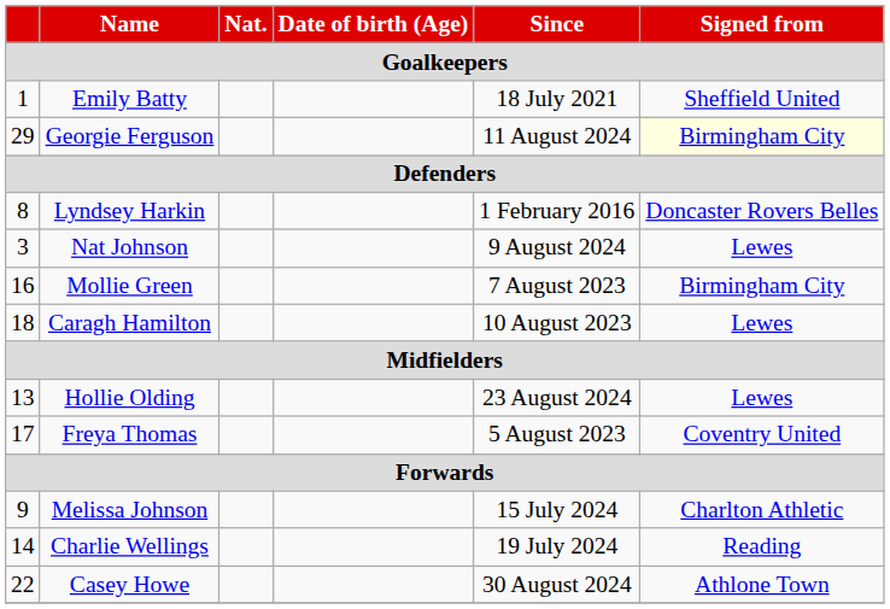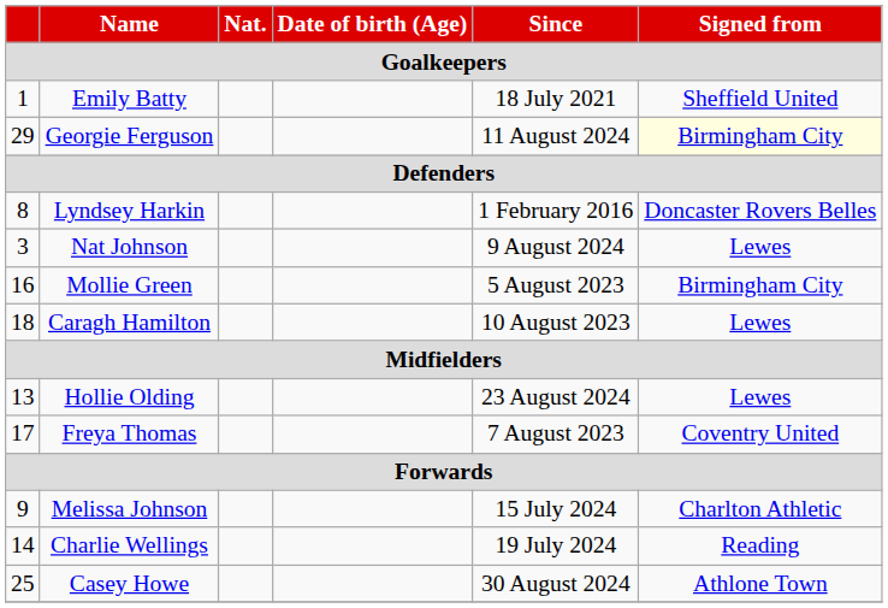 <table class="wikitable" style="text-align:center;">
 <tr>
 <th style="background:#DD0000; color:white; text-align:center;"></th>
 <th style="background:#DD0000; color:white; text-align:center;">Name</th>
 <th style="background:#DD0000; color:white; text-align:center;">Nat.</th>
 <th style="background:#DD0000; color:white; text-align:center;">Date of birth (Age)</th>
 <th style="background:#DD0000; color:white; text-align:center;">Since</th>
 <th style="background:#DD0000; color:white; text-align:center;">Signed from</th>
 </tr>
 <tr>
 <th colspan="6" style="background:#dcdcdc; text-align:center;">Goalkeepers</th>
 </tr>
 <tr>
 <td>1</td>
 <td><a href='#'>Emily Batty</a></td>
 <td></td>
 <td></td>
 <td>18 July 2021</td>
 <td> <a href='#'>Sheffield United</a></td>
 </tr>
 <tr>
 <td>29</td>
 <td><a href='#'>Georgie Ferguson</a></td>
 <td></td>
 <td></td>
 <td>11 August 2024</td>
 <td style="background: lightyellow;"> <a href='#'>Birmingham City</a></td>
 </tr>
 <tr>
 <th colspan="7" style="background:#dcdcdc; text-align:center;">Defenders</th>
 </tr>
 <tr>
 <td>8</td>
 <td><a href='#'>Lyndsey Harkin</a></td>
 <td></td>
 <td></td>
 <td>1 February 2016</td>
 <td> <a href='#'>Doncaster Rovers Belles</a></td>
 </tr>
 <tr>
 <td>3</td>
 <td><a href='#'>Nat Johnson</a></td>
 <td></td>
 <td></td>
 <td>9 August 2024</td>
 <td> <a href='#'>Lewes</a></td>
 </tr>
 <tr>
 <td>16</td>
 <td><a href='#'>Mollie Green</a></td>
 <td></td>
 <td></td>
-<td>7 August 2023</td>
+<td>5 August 2023</td>
 <td> <a href='#'>Birmingham City</a></td>
 </tr>
 <tr>
 <td>18</td>
 <td><a href='#'>Caragh Hamilton</a></td>
 <td></td>
 <td></td>
 <td>10 August 2023</td>
 <td> <a href='#'>Lewes</a></td>
 </tr>
 <tr>
 <th colspan="8" style="background:#dcdcdc; text-align:center;">Midfielders</th>
 </tr>
 <tr>
 <td>13</td>
 <td><a href='#'>Hollie Olding</a></td>
 <td></td>
 <td></td>
 <td>23 August 2024</td>
 <td> <a href='#'>Lewes</a></td>
 </tr>
 <tr>
 <td>17</td>
 <td><a href='#'>Freya Thomas</a></td>
 <td></td>
 <td></td>
-<td>5 August 2023</td>
+<td>7 August 2023</td>
 <td> <a href='#'>Coventry United</a></td>
 </tr>
 <tr>
 <th colspan="8" style="background:#dcdcdc; text-align:center;">Forwards</th>
 </tr>
 <tr>
 <td>9</td>
 <td><a href='#'>Melissa Johnson</a></td>
 <td></td>
 <td></td>
 <td>15 July 2024</td>
 <td> <a href='#'>Charlton Athletic</a></td>
 </tr>
 <tr>
 <td>14</td>
 <td><a href='#'>Charlie Wellings</a></td>
 <td></td>
 <td></td>
 <td>19 July 2024</td>
 <td> <a href='#'>Reading</a></td>
 </tr>
 <tr>
-<td>22</td>
+<td>25</td>
 <td><a href='#'>Casey Howe</a></td>
 <td></td>
 <td></td>
 <td>30 August 2024</td>
 <td> <a href='#'>Athlone Town</a></td>
 </tr>
 <tr>
 </tr>
 </table>
